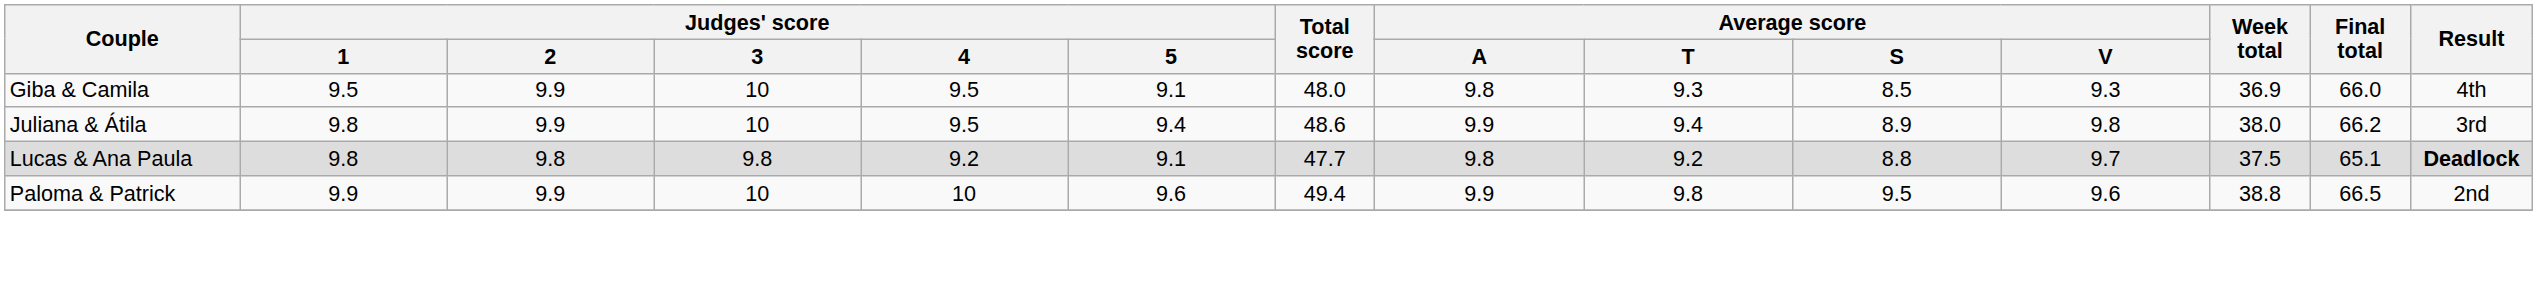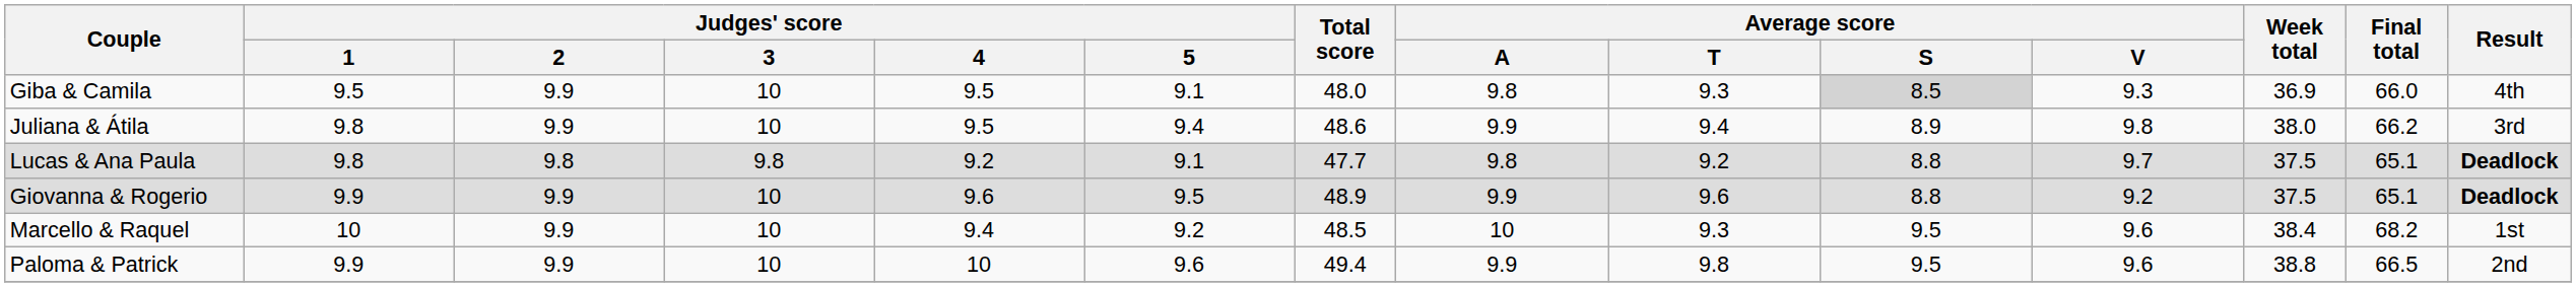 <table class="wikitable" style="font-size:90%; line-height:16px; text-align:center" width="85%">
 <tr>
 <th rowspan=2 width=150>Couple</th>
 <th colspan=5 width=185>Judges' score</th>
 <th rowspan=2 width=060>Total score</th>
 <th colspan=4 width=148>Average score</th>
 <th rowspan=2 width=060>Week total</th>
 <th rowspan=2 width=060>Final total</th>
 <th rowspan=2 width=075>Result</th>
 </tr>
 <tr>
 <th>1</th>
 <th>2</th>
 <th>3</th>
 <th>4</th>
 <th>5</th>
 <th>A</th>
 <th>T</th>
 <th>S</th>
 <th>V</th>
 </tr>
 <tr>
 <td align="left">Giba & Camila</td>
 <td>9.5</td>
 <td>9.9</td>
 <td>10</td>
 <td>9.5</td>
 <td>9.1</td>
 <td>48.0</td>
 <td>9.8</td>
 <td>9.3</td>
-<td>8.5</td>
+<td style="background: lightgrey;">8.5</td>
 <td>9.3</td>
 <td>36.9</td>
 <td>66.0</td>
 <td>4th</td>
 </tr>
 <tr>
 <td align="left">Juliana & Átila</td>
 <td>9.8</td>
 <td>9.9</td>
 <td>10</td>
 <td>9.5</td>
 <td>9.4</td>
 <td>48.6</td>
 <td>9.9</td>
 <td>9.4</td>
 <td>8.9</td>
 <td>9.8</td>
 <td>38.0</td>
 <td>66.2</td>
 <td>3rd</td>
 </tr>
 <tr bgcolor="DDDDDD">
 <td align="left">Lucas & Ana Paula</td>
 <td>9.8</td>
 <td>9.8</td>
 <td>9.8</td>
 <td>9.2</td>
 <td>9.1</td>
 <td>47.7</td>
 <td>9.8</td>
 <td>9.2</td>
 <td>8.8</td>
 <td>9.7</td>
 <td>37.5</td>
 <td>65.1</td>
 <td><strong>Deadlock</strong></td>
 </tr>
+<tr bgcolor="DDDDDD">
+<td align="left">Giovanna & Rogerio</td>
+<td>9.9</td>
+<td>9.9</td>
+<td>10</td>
+<td>9.6</td>
+<td>9.5</td>
+<td>48.9</td>
+<td>9.9</td>
+<td>9.6</td>
+<td>8.8</td>
+<td>9.2</td>
+<td>37.5</td>
+<td>65.1</td>
+<td><strong>Deadlock</strong></td>
+</tr>
+<tr>
+<td align="left">Marcello & Raquel</td>
+<td>10</td>
+<td>9.9</td>
+<td>10</td>
+<td>9.4</td>
+<td>9.2</td>
+<td>48.5</td>
+<td>10</td>
+<td>9.3</td>
+<td>9.5</td>
+<td>9.6</td>
+<td>38.4</td>
+<td>68.2</td>
+<td>1st</td>
+</tr>
 <tr>
 <td align="left">Paloma & Patrick</td>
 <td>9.9</td>
 <td>9.9</td>
 <td>10</td>
 <td>10</td>
 <td>9.6</td>
 <td>49.4</td>
 <td>9.9</td>
 <td>9.8</td>
 <td>9.5</td>
 <td>9.6</td>
 <td>38.8</td>
 <td>66.5</td>
 <td>2nd</td>
 </tr>
 <tr>
 </tr>
 </table>
